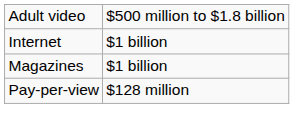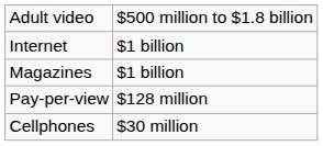 <table class="wikitable" style="margin: 1em auto 1em auto">
 <tr>
 <td>Adult video</td>
 <td>$500 million to $1.8 billion</td>
 </tr>
 <tr>
 <td>Internet</td>
 <td>$1 billion</td>
 </tr>
 <tr>
 <td>Magazines</td>
 <td>$1 billion</td>
 </tr>
 <tr>
 <td>Pay-per-view</td>
 <td>$128 million</td>
 </tr>
+<tr>
+<td>Cellphones</td>
+<td>$30 million</td>
+</tr>
 </table>
